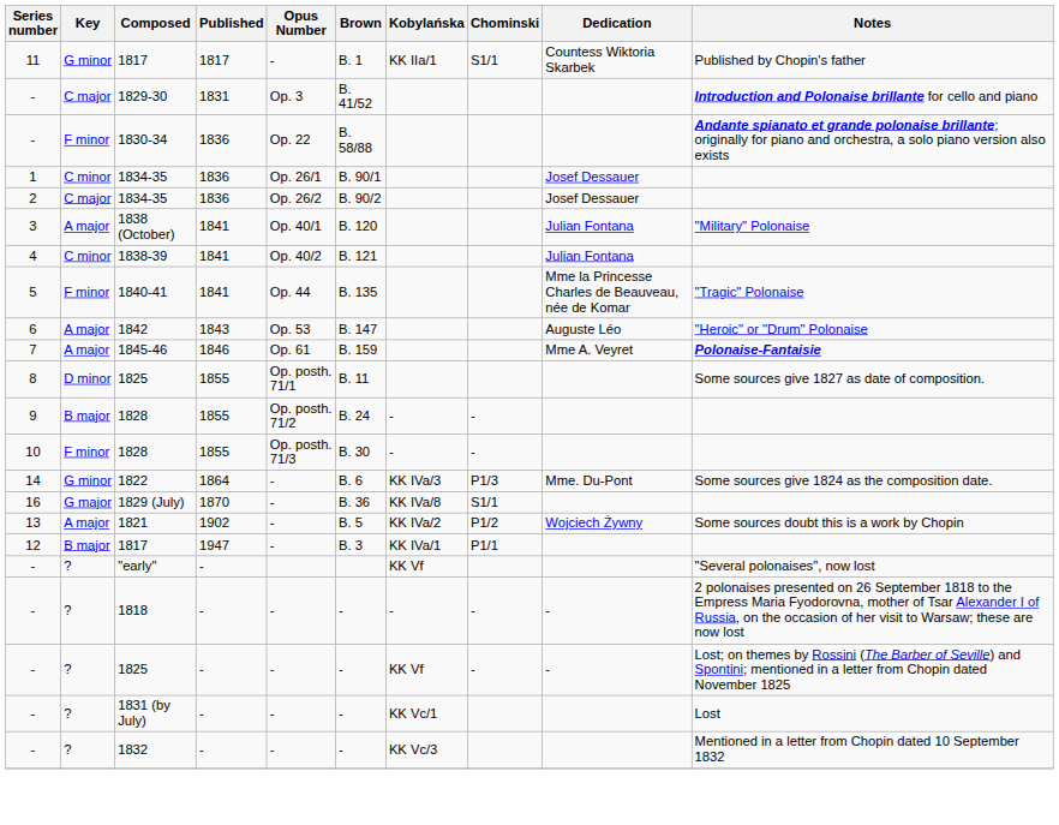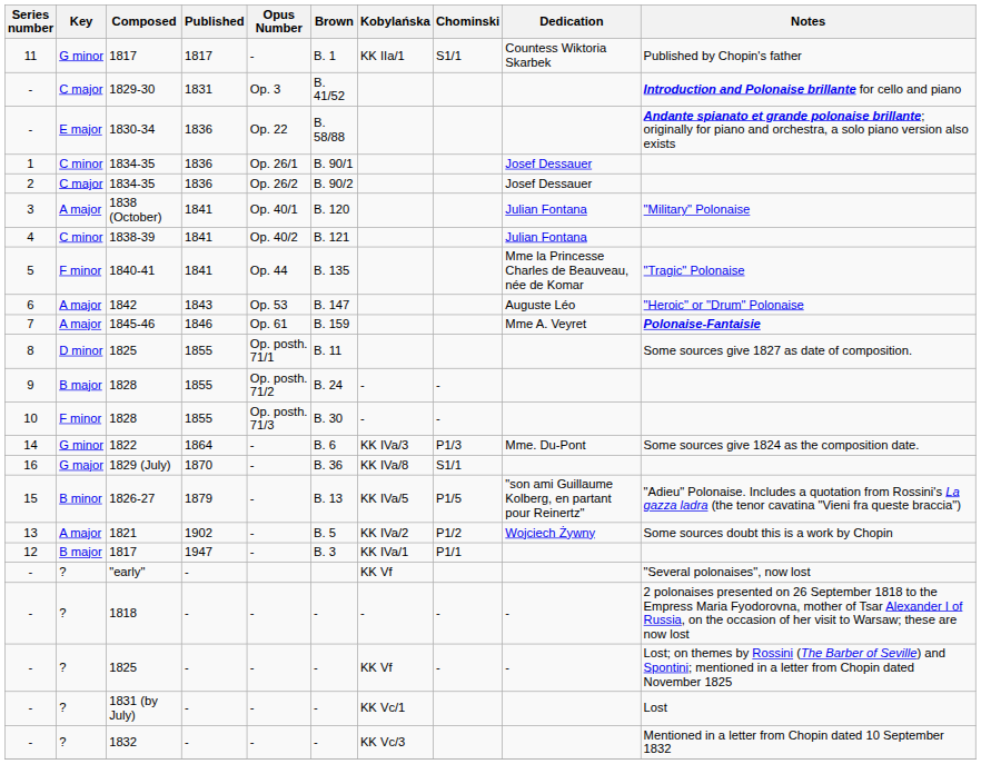 <table class="wikitable sortable" style="text-align: left">
 <tr>
 <th data-sort-type="number">Series <br>number</th>
 <th>Key</th>
 <th>Composed</th>
 <th>Published</th>
 <th>Opus Number</th>
 <th>Brown</th>
 <th>Kobylańska</th>
 <th>Chominski</th>
 <th>Dedication</th>
 <th>Notes</th>
 </tr>
 <tr>
 <td align="center">11</td>
 <td><a href='#'>G minor</a></td>
 <td>1817</td>
 <td>1817</td>
 <td>-</td>
 <td>B. 1</td>
 <td>KK IIa/1</td>
 <td>S1/1</td>
 <td>Countess Wiktoria Skarbek</td>
 <td>Published by Chopin's father</td>
 </tr>
 <tr>
 <td align="center">-</td>
 <td><a href='#'>C major</a></td>
 <td>1829-30</td>
 <td>1831</td>
 <td>Op. 3</td>
 <td>B. 41/52</td>
 <td></td>
 <td></td>
 <td></td>
 <td><strong><em><a href='#'>Introduction and Polonaise brillante</a></em></strong> for cello and piano</td>
 </tr>
 <tr>
 <td align="center">-</td>
-<td><a href='#'>F minor</a></td>
+<td><a href='#'>E major</a></td>
 <td>1830-34</td>
 <td>1836</td>
 <td>Op. 22</td>
 <td>B. 58/88</td>
 <td></td>
 <td></td>
 <td></td>
 <td><strong><em><a href='#'>Andante spianato et grande polonaise brillante</a></em></strong>; originally for piano and orchestra, a solo piano version also exists</td>
 </tr>
 <tr>
 <td align="center">1</td>
 <td><a href='#'>C minor</a></td>
 <td>1834-35</td>
 <td>1836</td>
 <td>Op. 26/1</td>
 <td>B. 90/1</td>
 <td></td>
 <td></td>
 <td><a href='#'>Josef Dessauer</a></td>
 <td></td>
 </tr>
 <tr>
 <td align="center">2</td>
 <td><a href='#'>C major</a></td>
 <td>1834-35</td>
 <td>1836</td>
 <td>Op. 26/2</td>
 <td>B. 90/2</td>
 <td></td>
 <td></td>
 <td>Josef Dessauer</td>
 <td></td>
 </tr>
 <tr>
 <td align="center">3</td>
 <td><a href='#'>A major</a></td>
 <td>1838 (October)</td>
 <td>1841</td>
 <td>Op. 40/1</td>
 <td>B. 120</td>
 <td></td>
 <td></td>
 <td><a href='#'>Julian Fontana</a></td>
 <td><a href='#'>"Military" Polonaise</a></td>
 </tr>
 <tr>
 <td align="center">4</td>
 <td><a href='#'>C minor</a></td>
 <td>1838-39</td>
 <td>1841</td>
 <td>Op. 40/2</td>
 <td>B. 121</td>
 <td></td>
 <td></td>
 <td><a href='#'>Julian Fontana</a></td>
 <td></td>
 </tr>
 <tr>
 <td align="center">5</td>
 <td><a href='#'>F minor</a></td>
 <td>1840-41</td>
 <td>1841</td>
 <td>Op. 44</td>
 <td>B. 135</td>
 <td></td>
 <td></td>
 <td>Mme la Princesse Charles de Beauveau, née de Komar</td>
 <td><a href='#'>"Tragic" Polonaise</a></td>
 </tr>
 <tr>
 <td align="center">6</td>
 <td><a href='#'>A major</a></td>
 <td>1842</td>
 <td>1843</td>
 <td>Op. 53</td>
 <td>B. 147</td>
 <td></td>
 <td></td>
 <td>Auguste Léo</td>
 <td><a href='#'>"Heroic" or "Drum" Polonaise</a></td>
 </tr>
 <tr>
 <td align="center">7</td>
 <td><a href='#'>A major</a></td>
 <td>1845-46</td>
 <td>1846</td>
 <td>Op. 61</td>
 <td>B. 159</td>
 <td></td>
 <td></td>
 <td>Mme A. Veyret</td>
 <td><strong><em><a href='#'>Polonaise-Fantaisie</a></em></strong></td>
 </tr>
 <tr>
 <td align="center">8</td>
 <td><a href='#'>D minor</a></td>
 <td>1825</td>
 <td>1855</td>
 <td>Op. posth. 71/1</td>
 <td>B. 11</td>
 <td></td>
 <td></td>
 <td></td>
 <td>Some sources give 1827 as date of composition.</td>
 </tr>
 <tr>
 <td align="center">9</td>
 <td><a href='#'>B major</a></td>
 <td>1828</td>
 <td>1855</td>
 <td>Op. posth. 71/2</td>
 <td>B. 24</td>
 <td>-</td>
 <td>-</td>
 <td></td>
 <td></td>
 </tr>
 <tr>
 <td align="center">10</td>
 <td><a href='#'>F minor</a></td>
 <td>1828</td>
 <td>1855</td>
 <td>Op. posth. 71/3</td>
 <td>B. 30</td>
 <td>-</td>
 <td>-</td>
 <td></td>
 <td></td>
 </tr>
 <tr>
 <td align="center">14</td>
 <td><a href='#'>G minor</a></td>
 <td>1822</td>
 <td>1864</td>
 <td>-</td>
 <td>B. 6</td>
 <td>KK IVa/3</td>
 <td>P1/3</td>
 <td>Mme. Du-Pont</td>
 <td>Some sources give 1824 as the composition date.</td>
 </tr>
 <tr>
 <td align="center">16</td>
 <td><a href='#'>G major</a></td>
 <td>1829 (July)</td>
 <td>1870</td>
 <td>-</td>
 <td>B. 36</td>
 <td>KK IVa/8</td>
 <td>S1/1</td>
 <td></td>
 <td></td>
 </tr>
 <tr>
+<td align="center">15</td>
+<td><a href='#'>B minor</a></td>
+<td>1826-27</td>
+<td>1879</td>
+<td>-</td>
+<td>B. 13</td>
+<td>KK IVa/5</td>
+<td>P1/5</td>
+<td>"son ami Guillaume Kolberg, en partant pour Reinertz"</td>
+<td>"Adieu" Polonaise. Includes a quotation from Rossini's <em><a href='#'>La gazza ladra</a></em> (the tenor cavatina "Vieni fra queste braccia")</td>
+</tr>
+<tr>
 <td align="center">13</td>
 <td><a href='#'>A major</a></td>
 <td>1821</td>
 <td>1902</td>
 <td>-</td>
 <td>B. 5</td>
 <td>KK IVa/2</td>
 <td>P1/2</td>
 <td><a href='#'>Wojciech Żywny</a></td>
 <td>Some sources doubt this is a work by Chopin</td>
 </tr>
 <tr>
 <td align="center">12</td>
 <td><a href='#'>B major</a></td>
 <td>1817</td>
 <td>1947</td>
 <td>-</td>
 <td>B. 3</td>
 <td>KK IVa/1</td>
 <td>P1/1</td>
 <td></td>
 <td></td>
 </tr>
 <tr>
 <td align="center">-</td>
 <td>?</td>
 <td>"early"</td>
 <td>-</td>
 <td></td>
 <td></td>
 <td>KK Vf</td>
 <td></td>
 <td></td>
 <td>"Several polonaises", now lost</td>
 </tr>
 <tr>
 <td align="center">-</td>
 <td>?</td>
 <td>1818</td>
 <td>-</td>
 <td>-</td>
 <td>-</td>
 <td>-</td>
 <td>-</td>
 <td>-</td>
 <td>2 polonaises presented on 26 September 1818 to the Empress Maria Fyodorovna, mother of Tsar <a href='#'>Alexander I of Russia</a>, on the occasion of her visit to Warsaw; these are now lost</td>
 </tr>
 <tr>
 <td align="center">-</td>
 <td>?</td>
 <td>1825</td>
 <td>-</td>
 <td>-</td>
 <td>-</td>
 <td>KK Vf</td>
 <td>-</td>
 <td>-</td>
 <td>Lost; on themes by <a href='#'>Rossini</a> (<em><a href='#'>The Barber of Seville</a></em>) and <a href='#'>Spontini</a>; mentioned in a letter from Chopin dated November 1825</td>
 </tr>
 <tr>
 <td align="center">-</td>
 <td>?</td>
 <td>1831 (by July)</td>
 <td>-</td>
 <td>-</td>
 <td>-</td>
 <td>KK Vc/1</td>
 <td></td>
 <td></td>
 <td>Lost</td>
 </tr>
 <tr>
 <td align="center">-</td>
 <td>?</td>
 <td>1832</td>
 <td>-</td>
 <td>-</td>
 <td>-</td>
 <td>KK Vc/3</td>
 <td></td>
 <td></td>
 <td>Mentioned in a letter from Chopin dated 10 September 1832</td>
 </tr>
 <tr>
 </tr>
 </table>
